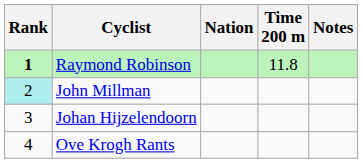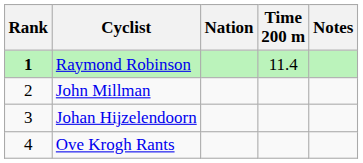 <table class="wikitable sortable" style="text-align:center">
 <tr>
 <th>Rank</th>
 <th>Cyclist</th>
 <th>Nation</th>
 <th>Time<br>200 m</th>
 <th>Notes</th>
 </tr>
 <tr bgcolor=bbf3bb>
 <td><strong>1</strong></td>
 <td align=left><a href='#'>Raymond Robinson</a></td>
 <td align=left></td>
-<td>11.8</td>
+<td>11.4</td>
 <td></td>
 </tr>
 <tr>
-<td style="background: paleturquoise;">2</td>
+<td>2</td>
 <td align=left><a href='#'>John Millman</a></td>
 <td align=left></td>
 <td></td>
 <td></td>
 </tr>
 <tr>
 <td>3</td>
 <td align=left><a href='#'>Johan Hijzelendoorn</a></td>
 <td align=left></td>
 <td></td>
 <td></td>
 </tr>
 <tr>
 <td>4</td>
 <td align=left><a href='#'>Ove Krogh Rants</a></td>
 <td align=left></td>
 <td></td>
 <td></td>
 </tr>
 </table>
